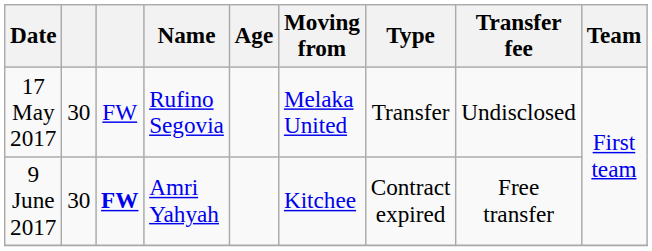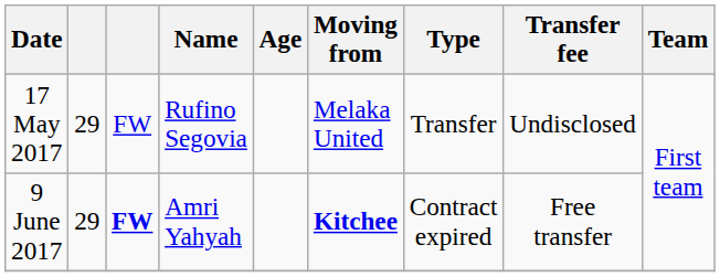 <table class="wikitable sortable" style="width:70%; text-align:center; font-size:100%; text-align:centre;">
 <tr>
 <th>Date</th>
 <th></th>
 <th></th>
 <th>Name</th>
 <th>Age</th>
 <th>Moving from</th>
 <th>Type</th>
 <th>Transfer fee</th>
 <th>Team</th>
 </tr>
 <tr>
 <td>17 May 2017</td>
-<td>30</td>
+<td>29</td>
 <td><a href='#'>FW</a></td>
 <td style="text-align:left"> <a href='#'>Rufino Segovia</a></td>
 <td></td>
 <td style="text-align:left"> <a href='#'>Melaka United</a></td>
 <td>Transfer</td>
 <td>Undisclosed</td>
 <td rowspan="2"><a href='#'>First team</a></td>
 </tr>
 <tr>
 <td>9 June 2017</td>
-<td>30</td>
+<td>29</td>
 <td><strong><a href='#'>FW</a></strong></td>
 <td style="text-align:left"> <a href='#'>Amri Yahyah</a></td>
 <td></td>
-<td style="text-align:left"> <a href='#'>Kitchee</a></td>
+<td style="text-align:left"><strong> <a href='#'>Kitchee</a></strong></td>
 <td>Contract expired</td>
 <td>Free transfer</td>
 </tr>
 <tr>
 </tr>
 </table>
